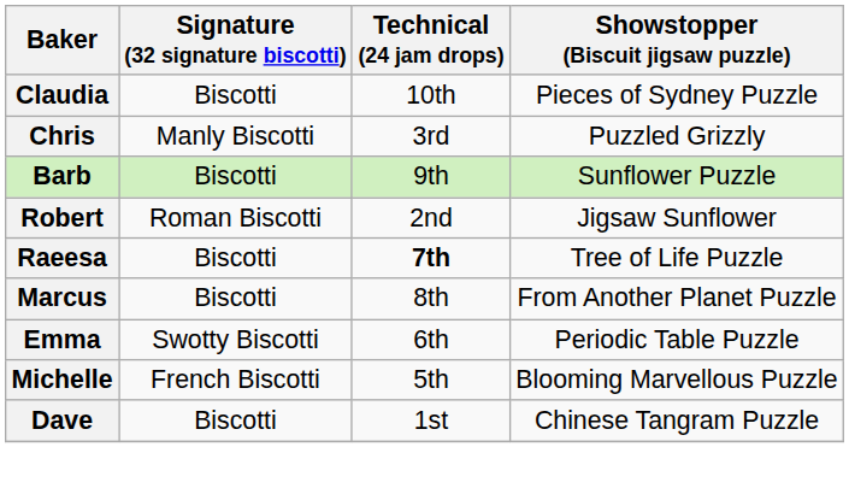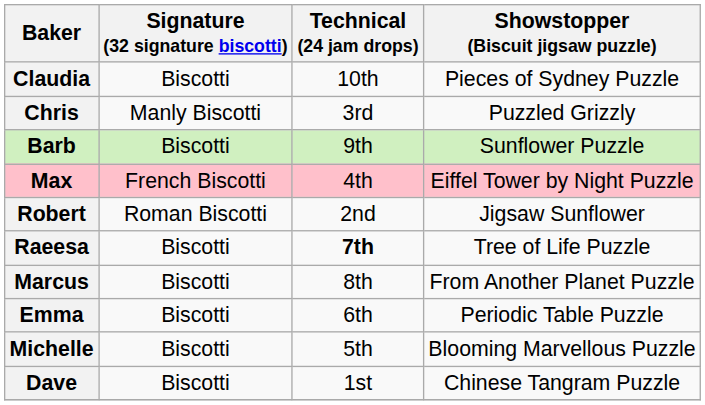 <table class="wikitable sortable" style="text-align:center">
 <tr>
 <th>Baker</th>
 <th class="unsortable">Signature<br><small>(32 signature <a href='#'>biscotti</a>)</small></th>
 <th>Technical<br><small>(24 jam drops)</small></th>
 <th class="unsortable">Showstopper<br><small>(Biscuit jigsaw puzzle)</small></th>
 </tr>
 <tr>
 <th>Claudia</th>
 <td>Biscotti</td>
 <td>10th</td>
 <td>Pieces of Sydney Puzzle</td>
 </tr>
 <tr>
 <th>Chris</th>
 <td>Manly Biscotti</td>
 <td>3rd</td>
 <td>Puzzled Grizzly</td>
 </tr>
 <tr style="background:#d0f0c0">
 <th style="background:#d0f0c0">Barb</th>
 <td>Biscotti</td>
 <td>9th</td>
 <td>Sunflower Puzzle</td>
 </tr>
+<tr style="background:Pink;">
+<th style="background:Pink;">Max</th>
+<td>French Biscotti</td>
+<td>4th</td>
+<td>Eiffel Tower by Night Puzzle</td>
+</tr>
 <tr>
 <th>Robert</th>
 <td>Roman Biscotti</td>
 <td>2nd</td>
 <td>Jigsaw Sunflower</td>
 </tr>
 <tr>
 <th>Raeesa</th>
 <td>Biscotti</td>
 <td><strong>7th</strong></td>
 <td>Tree of Life Puzzle</td>
 </tr>
 <tr>
 <th>Marcus</th>
 <td>Biscotti</td>
 <td>8th</td>
 <td>From Another Planet Puzzle</td>
 </tr>
 <tr>
 <th>Emma</th>
-<td>Swotty Biscotti</td>
+<td>Biscotti</td>
 <td>6th</td>
 <td>Periodic Table Puzzle</td>
 </tr>
 <tr>
 <th>Michelle</th>
-<td>French Biscotti</td>
+<td>Biscotti</td>
 <td>5th</td>
 <td>Blooming Marvellous Puzzle</td>
 </tr>
 <tr>
 <th>Dave</th>
 <td>Biscotti</td>
 <td>1st</td>
 <td>Chinese Tangram Puzzle</td>
 </tr>
 <tr>
 </tr>
 </table>
